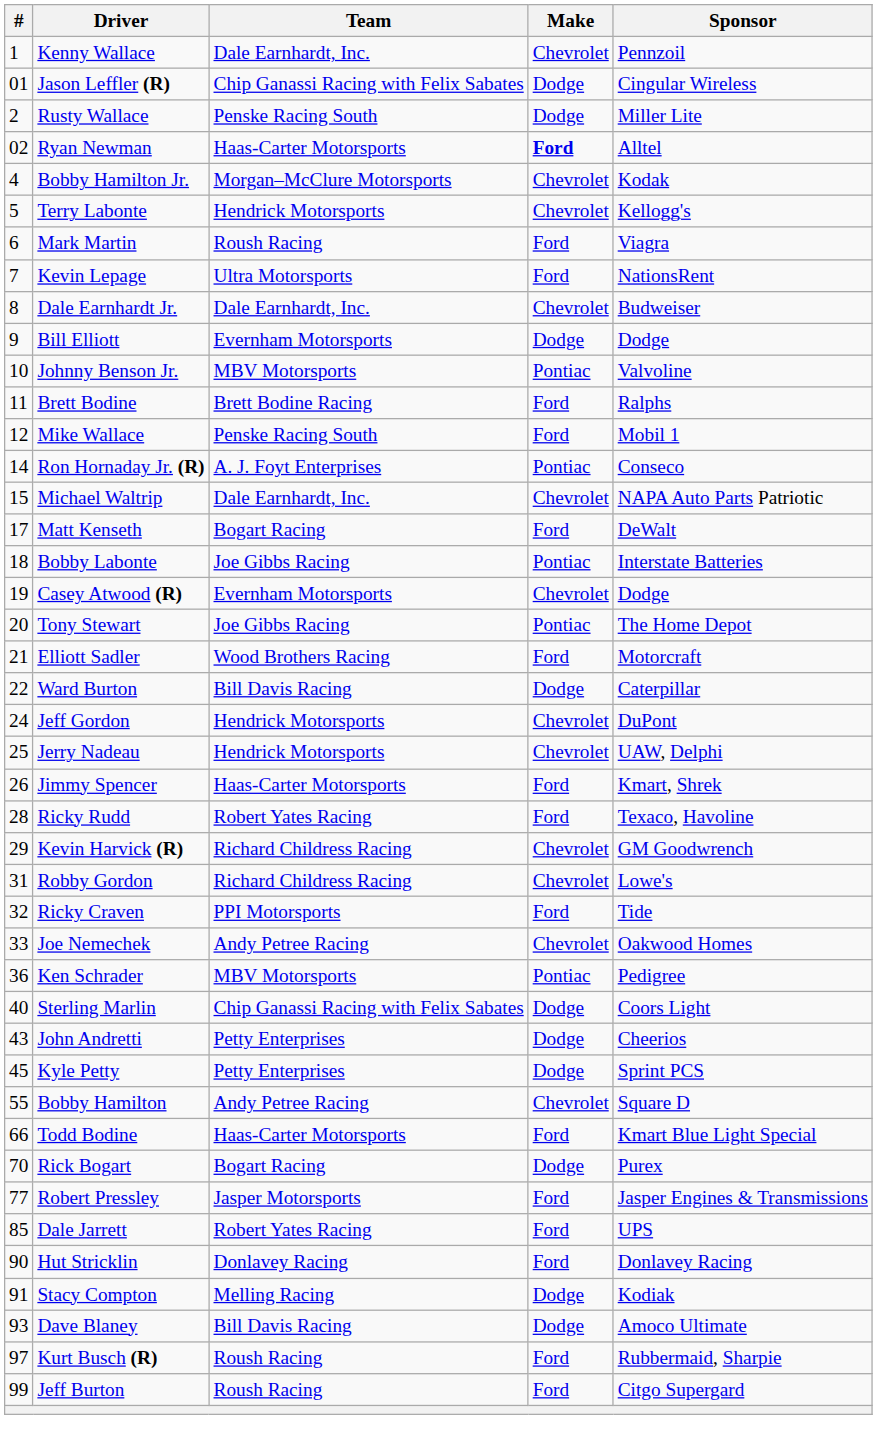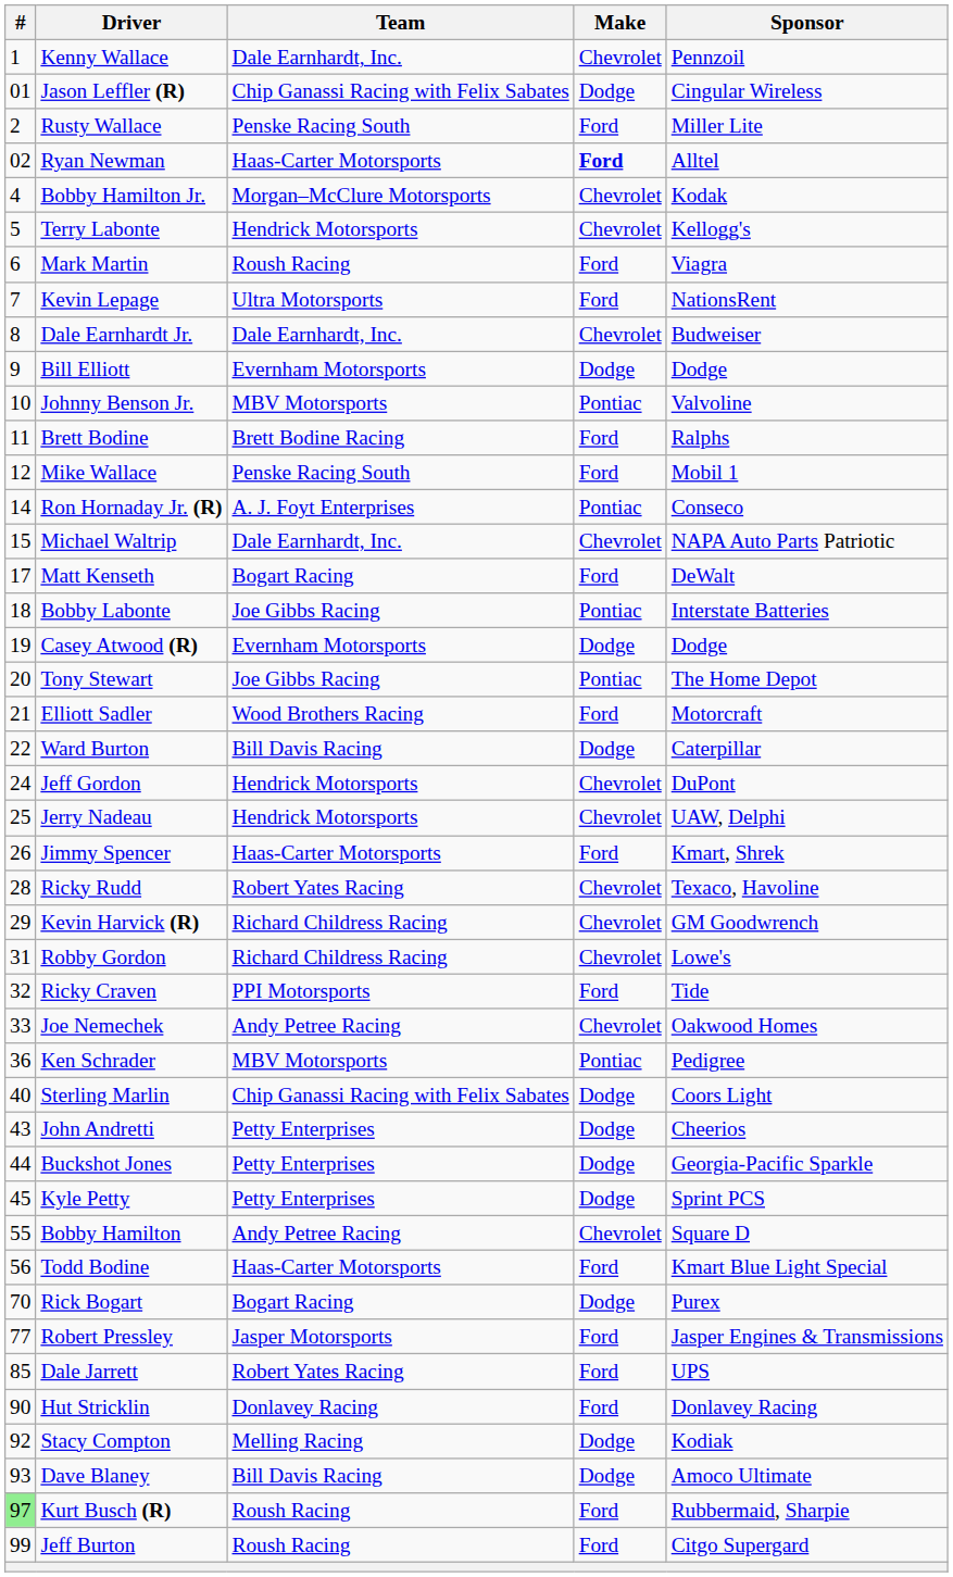 <table class="wikitable" style="font-size:95%">
 <tr>
 <th>#</th>
 <th>Driver</th>
 <th>Team</th>
 <th>Make</th>
 <th>Sponsor</th>
 </tr>
 <tr>
 <td>1</td>
 <td><a href='#'>Kenny Wallace</a></td>
 <td><a href='#'>Dale Earnhardt, Inc.</a></td>
 <td><a href='#'>Chevrolet</a></td>
 <td><a href='#'>Pennzoil</a></td>
 </tr>
 <tr>
 <td>01</td>
 <td><a href='#'>Jason Leffler</a> <strong>(R)</strong></td>
 <td><a href='#'>Chip Ganassi Racing with Felix Sabates</a></td>
 <td><a href='#'>Dodge</a></td>
 <td><a href='#'>Cingular Wireless</a></td>
 </tr>
 <tr>
 <td>2</td>
 <td><a href='#'>Rusty Wallace</a></td>
 <td><a href='#'>Penske Racing South</a></td>
-<td><a href='#'>Dodge</a></td>
+<td><a href='#'>Ford</a></td>
 <td><a href='#'>Miller Lite</a></td>
 </tr>
 <tr>
 <td>02</td>
 <td><a href='#'>Ryan Newman</a></td>
 <td><a href='#'>Haas-Carter Motorsports</a></td>
 <td><strong><a href='#'>Ford</a></strong></td>
 <td><a href='#'>Alltel</a></td>
 </tr>
 <tr>
 <td>4</td>
 <td><a href='#'>Bobby Hamilton Jr.</a></td>
 <td><a href='#'>Morgan–McClure Motorsports</a></td>
 <td><a href='#'>Chevrolet</a></td>
 <td><a href='#'>Kodak</a></td>
 </tr>
 <tr>
 <td>5</td>
 <td><a href='#'>Terry Labonte</a></td>
 <td><a href='#'>Hendrick Motorsports</a></td>
 <td><a href='#'>Chevrolet</a></td>
 <td><a href='#'>Kellogg's</a></td>
 </tr>
 <tr>
 <td>6</td>
 <td><a href='#'>Mark Martin</a></td>
 <td><a href='#'>Roush Racing</a></td>
 <td><a href='#'>Ford</a></td>
 <td><a href='#'>Viagra</a></td>
 </tr>
 <tr>
 <td>7</td>
 <td><a href='#'>Kevin Lepage</a></td>
 <td><a href='#'>Ultra Motorsports</a></td>
 <td><a href='#'>Ford</a></td>
 <td><a href='#'>NationsRent</a></td>
 </tr>
 <tr>
 <td>8</td>
 <td><a href='#'>Dale Earnhardt Jr.</a></td>
 <td><a href='#'>Dale Earnhardt, Inc.</a></td>
 <td><a href='#'>Chevrolet</a></td>
 <td><a href='#'>Budweiser</a></td>
 </tr>
 <tr>
 <td>9</td>
 <td><a href='#'>Bill Elliott</a></td>
 <td><a href='#'>Evernham Motorsports</a></td>
 <td><a href='#'>Dodge</a></td>
 <td><a href='#'>Dodge</a></td>
 </tr>
 <tr>
 <td>10</td>
 <td><a href='#'>Johnny Benson Jr.</a></td>
 <td><a href='#'>MBV Motorsports</a></td>
 <td><a href='#'>Pontiac</a></td>
 <td><a href='#'>Valvoline</a></td>
 </tr>
 <tr>
 <td>11</td>
 <td><a href='#'>Brett Bodine</a></td>
 <td><a href='#'>Brett Bodine Racing</a></td>
 <td><a href='#'>Ford</a></td>
 <td><a href='#'>Ralphs</a></td>
 </tr>
 <tr>
 <td>12</td>
 <td><a href='#'>Mike Wallace</a></td>
 <td><a href='#'>Penske Racing South</a></td>
 <td><a href='#'>Ford</a></td>
 <td><a href='#'>Mobil 1</a></td>
 </tr>
 <tr>
 <td>14</td>
 <td><a href='#'>Ron Hornaday Jr.</a> <strong>(R)</strong></td>
 <td><a href='#'>A. J. Foyt Enterprises</a></td>
 <td><a href='#'>Pontiac</a></td>
 <td><a href='#'>Conseco</a></td>
 </tr>
 <tr>
 <td>15</td>
 <td><a href='#'>Michael Waltrip</a></td>
 <td><a href='#'>Dale Earnhardt, Inc.</a></td>
 <td><a href='#'>Chevrolet</a></td>
 <td><a href='#'>NAPA Auto Parts</a> Patriotic</td>
 </tr>
 <tr>
 <td>17</td>
 <td><a href='#'>Matt Kenseth</a></td>
 <td><a href='#'>Bogart Racing</a></td>
 <td><a href='#'>Ford</a></td>
 <td><a href='#'>DeWalt</a></td>
 </tr>
 <tr>
 <td>18</td>
 <td><a href='#'>Bobby Labonte</a></td>
 <td><a href='#'>Joe Gibbs Racing</a></td>
 <td><a href='#'>Pontiac</a></td>
 <td><a href='#'>Interstate Batteries</a></td>
 </tr>
 <tr>
 <td>19</td>
 <td><a href='#'>Casey Atwood</a> <strong>(R)</strong></td>
 <td><a href='#'>Evernham Motorsports</a></td>
-<td><a href='#'>Chevrolet</a></td>
+<td><a href='#'>Dodge</a></td>
 <td><a href='#'>Dodge</a></td>
 </tr>
 <tr>
 <td>20</td>
 <td><a href='#'>Tony Stewart</a></td>
 <td><a href='#'>Joe Gibbs Racing</a></td>
 <td><a href='#'>Pontiac</a></td>
 <td><a href='#'>The Home Depot</a></td>
 </tr>
 <tr>
 <td>21</td>
 <td><a href='#'>Elliott Sadler</a></td>
 <td><a href='#'>Wood Brothers Racing</a></td>
 <td><a href='#'>Ford</a></td>
 <td><a href='#'>Motorcraft</a></td>
 </tr>
 <tr>
 <td>22</td>
 <td><a href='#'>Ward Burton</a></td>
 <td><a href='#'>Bill Davis Racing</a></td>
 <td><a href='#'>Dodge</a></td>
 <td><a href='#'>Caterpillar</a></td>
 </tr>
 <tr>
 <td>24</td>
 <td><a href='#'>Jeff Gordon</a></td>
 <td><a href='#'>Hendrick Motorsports</a></td>
 <td><a href='#'>Chevrolet</a></td>
 <td><a href='#'>DuPont</a></td>
 </tr>
 <tr>
 <td>25</td>
 <td><a href='#'>Jerry Nadeau</a></td>
 <td><a href='#'>Hendrick Motorsports</a></td>
 <td><a href='#'>Chevrolet</a></td>
 <td><a href='#'>UAW</a>, <a href='#'>Delphi</a></td>
 </tr>
 <tr>
 <td>26</td>
 <td><a href='#'>Jimmy Spencer</a></td>
 <td><a href='#'>Haas-Carter Motorsports</a></td>
 <td><a href='#'>Ford</a></td>
 <td><a href='#'>Kmart</a>, <a href='#'>Shrek</a></td>
 </tr>
 <tr>
 <td>28</td>
 <td><a href='#'>Ricky Rudd</a></td>
 <td><a href='#'>Robert Yates Racing</a></td>
-<td><a href='#'>Ford</a></td>
+<td><a href='#'>Chevrolet</a></td>
 <td><a href='#'>Texaco</a>, <a href='#'>Havoline</a></td>
 </tr>
 <tr>
 <td>29</td>
 <td><a href='#'>Kevin Harvick</a> <strong>(R)</strong></td>
 <td><a href='#'>Richard Childress Racing</a></td>
 <td><a href='#'>Chevrolet</a></td>
 <td><a href='#'>GM Goodwrench</a></td>
 </tr>
 <tr>
 <td>31</td>
 <td><a href='#'>Robby Gordon</a></td>
 <td><a href='#'>Richard Childress Racing</a></td>
 <td><a href='#'>Chevrolet</a></td>
 <td><a href='#'>Lowe's</a></td>
 </tr>
 <tr>
 <td>32</td>
 <td><a href='#'>Ricky Craven</a></td>
 <td><a href='#'>PPI Motorsports</a></td>
 <td><a href='#'>Ford</a></td>
 <td><a href='#'>Tide</a></td>
 </tr>
 <tr>
 <td>33</td>
 <td><a href='#'>Joe Nemechek</a></td>
 <td><a href='#'>Andy Petree Racing</a></td>
 <td><a href='#'>Chevrolet</a></td>
 <td><a href='#'>Oakwood Homes</a></td>
 </tr>
 <tr>
 <td>36</td>
 <td><a href='#'>Ken Schrader</a></td>
 <td><a href='#'>MBV Motorsports</a></td>
 <td><a href='#'>Pontiac</a></td>
 <td><a href='#'>Pedigree</a></td>
 </tr>
 <tr>
 <td>40</td>
 <td><a href='#'>Sterling Marlin</a></td>
 <td><a href='#'>Chip Ganassi Racing with Felix Sabates</a></td>
 <td><a href='#'>Dodge</a></td>
 <td><a href='#'>Coors Light</a></td>
 </tr>
 <tr>
 <td>43</td>
 <td><a href='#'>John Andretti</a></td>
 <td><a href='#'>Petty Enterprises</a></td>
 <td><a href='#'>Dodge</a></td>
 <td><a href='#'>Cheerios</a></td>
 </tr>
 <tr>
+<td>44</td>
+<td><a href='#'>Buckshot Jones</a></td>
+<td><a href='#'>Petty Enterprises</a></td>
+<td><a href='#'>Dodge</a></td>
+<td><a href='#'>Georgia-Pacific Sparkle</a></td>
+</tr>
+<tr>
 <td>45</td>
 <td><a href='#'>Kyle Petty</a></td>
 <td><a href='#'>Petty Enterprises</a></td>
 <td><a href='#'>Dodge</a></td>
 <td><a href='#'>Sprint PCS</a></td>
 </tr>
 <tr>
 <td>55</td>
 <td><a href='#'>Bobby Hamilton</a></td>
 <td><a href='#'>Andy Petree Racing</a></td>
 <td><a href='#'>Chevrolet</a></td>
 <td><a href='#'>Square D</a></td>
 </tr>
 <tr>
-<td>66</td>
+<td>56</td>
 <td><a href='#'>Todd Bodine</a></td>
 <td><a href='#'>Haas-Carter Motorsports</a></td>
 <td><a href='#'>Ford</a></td>
 <td><a href='#'>Kmart Blue Light Special</a></td>
 </tr>
 <tr>
 <td>70</td>
 <td><a href='#'>Rick Bogart</a></td>
 <td><a href='#'>Bogart Racing</a></td>
 <td><a href='#'>Dodge</a></td>
 <td><a href='#'>Purex</a></td>
 </tr>
 <tr>
 <td>77</td>
 <td><a href='#'>Robert Pressley</a></td>
 <td><a href='#'>Jasper Motorsports</a></td>
 <td><a href='#'>Ford</a></td>
 <td><a href='#'>Jasper Engines & Transmissions</a></td>
 </tr>
 <tr>
 <td>85</td>
 <td><a href='#'>Dale Jarrett</a></td>
 <td><a href='#'>Robert Yates Racing</a></td>
 <td><a href='#'>Ford</a></td>
 <td><a href='#'>UPS</a></td>
 </tr>
 <tr>
 <td>90</td>
 <td><a href='#'>Hut Stricklin</a></td>
 <td><a href='#'>Donlavey Racing</a></td>
 <td><a href='#'>Ford</a></td>
 <td><a href='#'>Donlavey Racing</a></td>
 </tr>
 <tr>
-<td>91</td>
+<td>92</td>
 <td><a href='#'>Stacy Compton</a></td>
 <td><a href='#'>Melling Racing</a></td>
 <td><a href='#'>Dodge</a></td>
 <td><a href='#'>Kodiak</a></td>
 </tr>
 <tr>
 <td>93</td>
 <td><a href='#'>Dave Blaney</a></td>
 <td><a href='#'>Bill Davis Racing</a></td>
 <td><a href='#'>Dodge</a></td>
 <td><a href='#'>Amoco Ultimate</a></td>
 </tr>
 <tr>
-<td>97</td>
+<td style="background: lightgreen;">97</td>
 <td><a href='#'>Kurt Busch</a> <strong>(R)</strong></td>
 <td><a href='#'>Roush Racing</a></td>
 <td><a href='#'>Ford</a></td>
 <td><a href='#'>Rubbermaid</a>, <a href='#'>Sharpie</a></td>
 </tr>
 <tr>
 <td>99</td>
 <td><a href='#'>Jeff Burton</a></td>
 <td><a href='#'>Roush Racing</a></td>
 <td><a href='#'>Ford</a></td>
 <td><a href='#'>Citgo Supergard</a></td>
 </tr>
 <tr>
 <th colspan="5"></th>
 </tr>
 </table>
